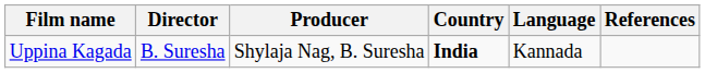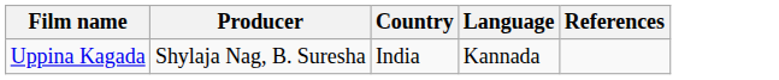 <table class="wikitable sortable">
 <tr>
 <th>Film name</th>
-<th>Director</th>
 <th>Producer</th>
 <th>Country</th>
 <th>Language</th>
 <th class=unsortable>References</th>
 </tr>
 <tr>
 <td><a href='#'>Uppina Kagada</a></td>
-<td><a href='#'>B. Suresha</a></td>
 <td>Shylaja Nag, B. Suresha</td>
-<td><strong>India</strong></td>
+<td>India</td>
 <td>Kannada</td>
 <td></td>
 </tr>
 </table>
